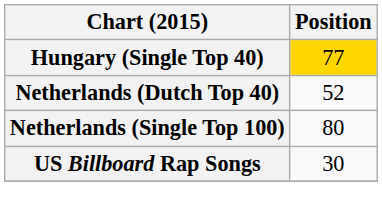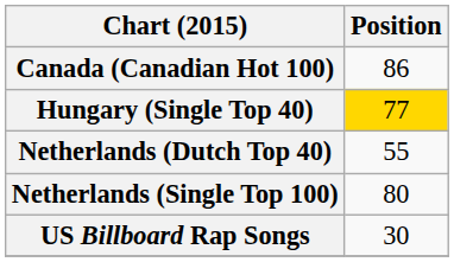 <table class="wikitable sortable plainrowheaders" style="text-align:center">
 <tr>
 <th scope="col">Chart (2015)</th>
 <th scope="col">Position</th>
+</tr>
+<tr>
+<th scope="row">Canada (Canadian Hot 100)</th>
+<td>86</td>
 </tr>
 <tr>
 <th scope="row">Hungary (Single Top 40)</th>
 <td style="background: gold;">77</td>
 </tr>
 <tr>
 <th scope="row">Netherlands (Dutch Top 40)</th>
-<td>52</td>
+<td>55</td>
 </tr>
 <tr>
 <th scope="row">Netherlands (Single Top 100)</th>
 <td>80</td>
 </tr>
 <tr>
 <th scope="row">US <em>Billboard</em> Rap Songs</th>
 <td>30</td>
 </tr>
 <tr>
 </tr>
 </table>
